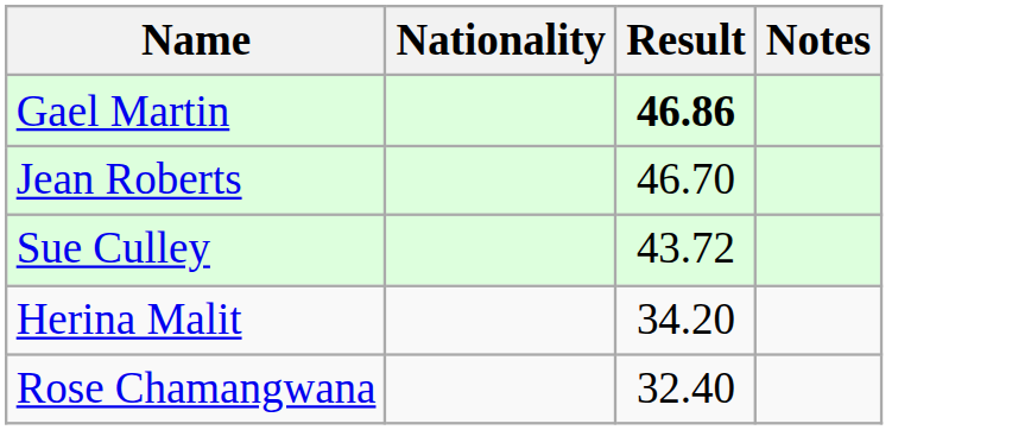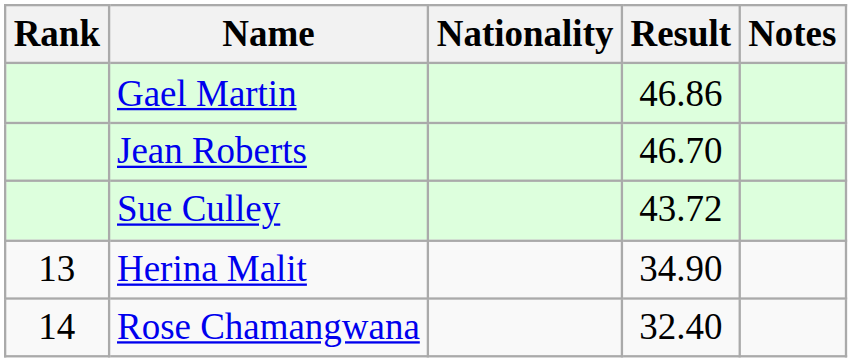 <table class="wikitable sortable" style="text-align:center">
 <tr>
+<th>Rank</th>
 <th>Name</th>
 <th>Nationality</th>
 <th>Result</th>
 <th>Notes</th>
 </tr>
 <tr bgcolor=ddffdd>
+<td></td>
 <td align=left><a href='#'>Gael Martin</a></td>
 <td align=left></td>
-<td><strong>46.86</strong></td>
+<td>46.86</td>
 <td></td>
 </tr>
 <tr bgcolor=ddffdd>
+<td></td>
 <td align=left><a href='#'>Jean Roberts</a></td>
 <td align=left></td>
 <td>46.70</td>
 <td></td>
 </tr>
 <tr bgcolor=ddffdd>
+<td></td>
 <td align=left><a href='#'>Sue Culley</a></td>
 <td align=left></td>
 <td>43.72</td>
 <td></td>
 </tr>
 <tr>
+<td>13</td>
 <td align=left><a href='#'>Herina Malit</a></td>
 <td align=left></td>
-<td>34.20</td>
+<td>34.90</td>
 <td></td>
 </tr>
 <tr>
+<td>14</td>
 <td align=left><a href='#'>Rose Chamangwana</a></td>
 <td align=left></td>
 <td>32.40</td>
 <td></td>
 </tr>
 </table>
